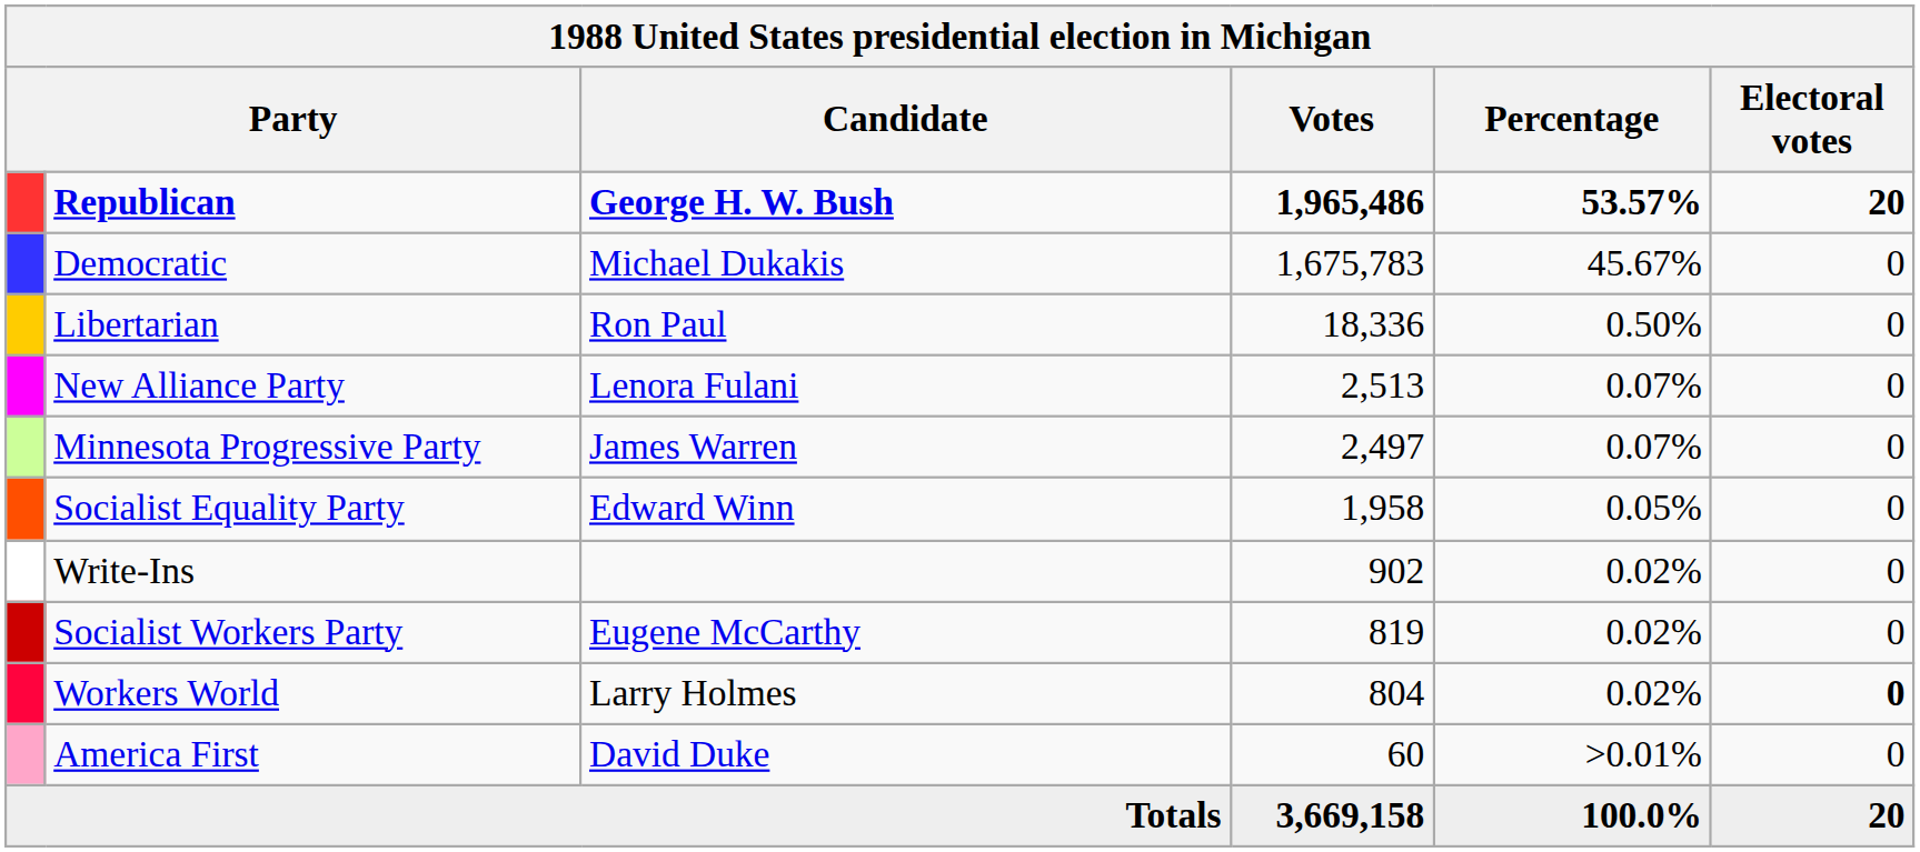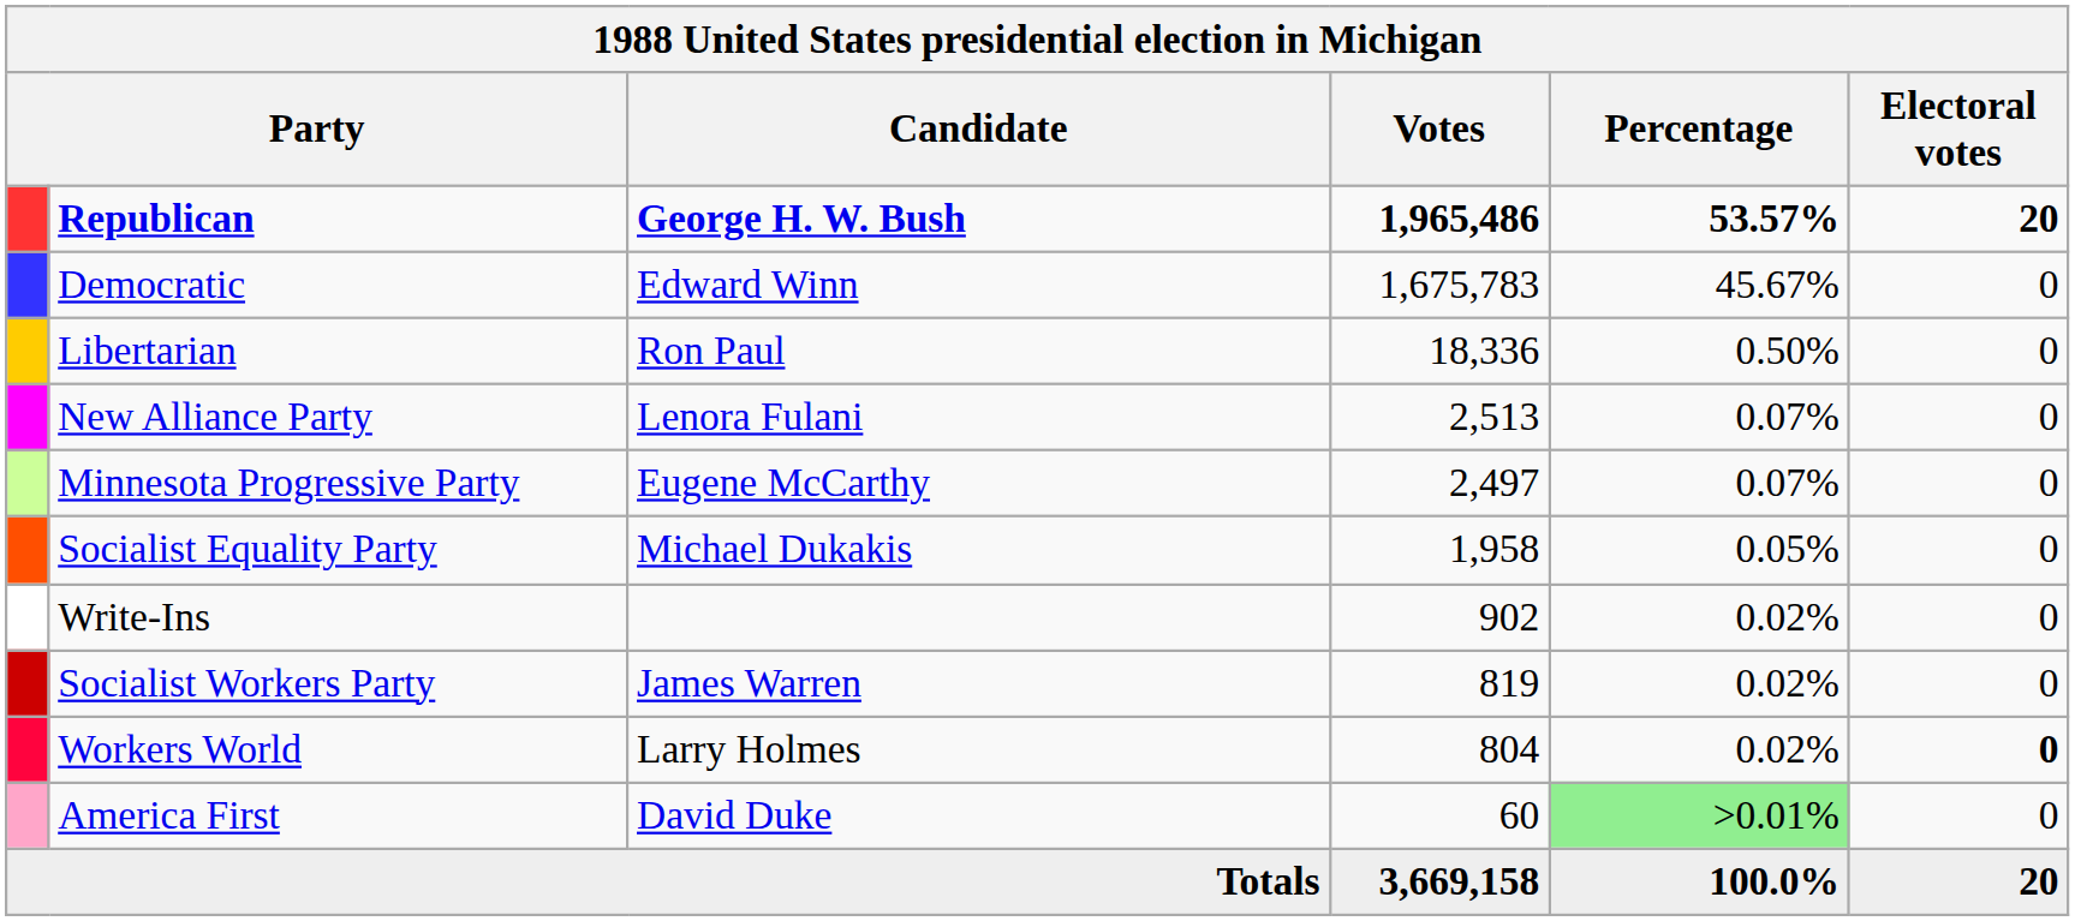 <table class="wikitable" style="font-size: 95%;">
 <tr>
 <th colspan="6">1988 United States presidential election in Michigan</th>
 </tr>
 <tr>
 <th colspan="2" style="width: 15em">Party</th>
 <th style="width: 17em">Candidate</th>
 <th style="width: 5em">Votes</th>
 <th style="width: 7em">Percentage</th>
 <th style="width: 5em">Electoral votes</th>
 </tr>
 <tr>
 <th style="background:#f33; width:3px;"></th>
 <td style="width: 130px"><strong><a href='#'>Republican</a></strong></td>
 <td><strong><a href='#'>George H. W. Bush</a></strong></td>
 <td style="text-align:right;"><strong>1,965,486</strong></td>
 <td style="text-align:right;"><strong>53.57%</strong></td>
 <td style="text-align:right;"><strong>20</strong></td>
 </tr>
 <tr>
 <th style="background:#33f; width:3px;"></th>
 <td style="width: 130px"><a href='#'>Democratic</a></td>
-<td><a href='#'>Michael Dukakis</a></td>
+<td><a href='#'>Edward Winn</a></td>
 <td style="text-align:right;">1,675,783</td>
 <td style="text-align:right;">45.67%</td>
 <td style="text-align:right;">0</td>
 </tr>
 <tr>
 <th style="background:#FFCC00; width:3px;"></th>
 <td style="width: 130px"><a href='#'>Libertarian</a></td>
 <td><a href='#'>Ron Paul</a></td>
 <td style="text-align:right;">18,336</td>
 <td style="text-align:right;">0.50%</td>
 <td style="text-align:right;">0</td>
 </tr>
 <tr>
 <th style="background:#FF00FF; width:3px;"></th>
 <td style="width: 130px"><a href='#'>New Alliance Party</a></td>
 <td><a href='#'>Lenora Fulani</a></td>
 <td style="text-align:right;">2,513</td>
 <td style="text-align:right;">0.07%</td>
 <td style="text-align:right;">0</td>
 </tr>
 <tr>
 <th style="background:#CCFF99; width:3px;"></th>
 <td style="width: 130px"><a href='#'>Minnesota Progressive Party</a></td>
-<td><a href='#'>James Warren</a></td>
+<td><a href='#'>Eugene McCarthy</a></td>
 <td style="text-align:right;">2,497</td>
 <td style="text-align:right;">0.07%</td>
 <td style="text-align:right;">0</td>
 </tr>
 <tr>
 <th style="background:#FF4F00; width:3px;"></th>
 <td style="width: 130px"><a href='#'>Socialist Equality Party</a></td>
-<td><a href='#'>Edward Winn</a></td>
+<td><a href='#'>Michael Dukakis</a></td>
 <td style="text-align:right;">1,958</td>
 <td style="text-align:right;">0.05%</td>
 <td style="text-align:right;">0</td>
 </tr>
 <tr>
 <th style="background:#FFFFFF; width:3px;"></th>
 <td style="width: 130px">Write-Ins</td>
 <td></td>
 <td style="text-align:right;">902</td>
 <td style="text-align:right;">0.02%</td>
 <td style="text-align:right;">0</td>
 </tr>
 <tr>
 <th style="background:#c00; width:3px;"></th>
 <td style="width: 130px"><a href='#'>Socialist Workers Party</a></td>
-<td><a href='#'>Eugene McCarthy</a></td>
+<td><a href='#'>James Warren</a></td>
 <td style="text-align:right;">819</td>
 <td style="text-align:right;">0.02%</td>
 <td style="text-align:right;">0</td>
 </tr>
 <tr>
 <th style="background:#FF033E; width:3px;"></th>
 <td style="width: 130px"><a href='#'>Workers World</a></td>
 <td>Larry Holmes</td>
 <td style="text-align:right;">804</td>
 <td style="text-align:right;">0.02%</td>
 <td style="text-align:right;"><strong>0</strong></td>
 </tr>
 <tr>
 <th style="background:#FFA6C9; width:3px;"></th>
 <td style="width: 130px"><a href='#'>America First</a></td>
 <td><a href='#'>David Duke</a></td>
 <td style="text-align:right;">60</td>
-<td style="text-align:right;">>0.01%</td>
+<td style="background: lightgreen; text-align:right;">>0.01%</td>
 <td style="text-align:right;">0</td>
 </tr>
 <tr style="background:#eee; text-align:right;">
 <td colspan="3"><strong>Totals</strong></td>
 <td><strong>3,669,158</strong></td>
 <td><strong>100.0%</strong></td>
 <td><strong>20</strong></td>
 </tr>
 </table>
